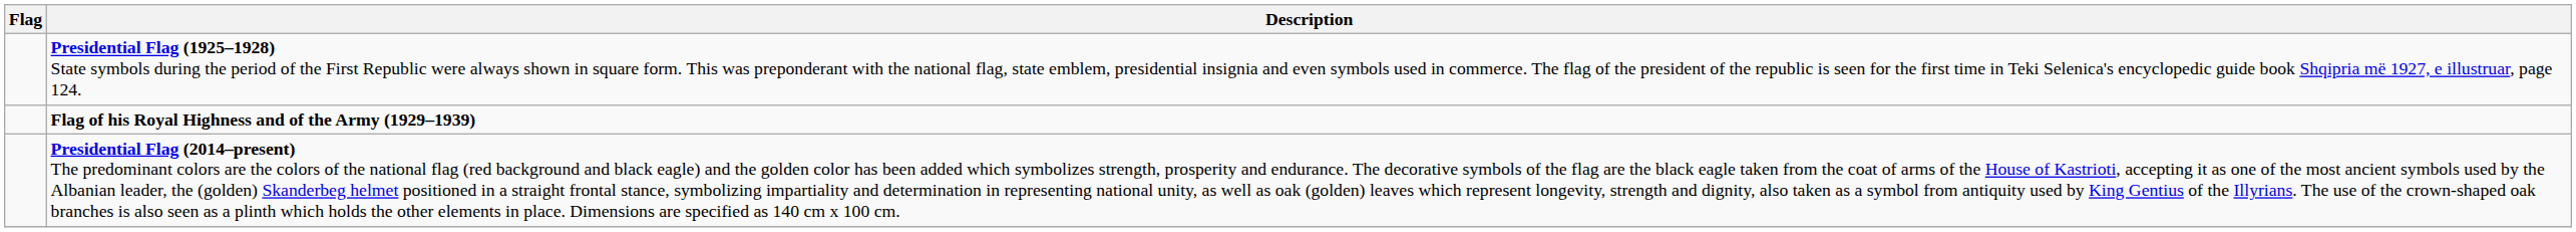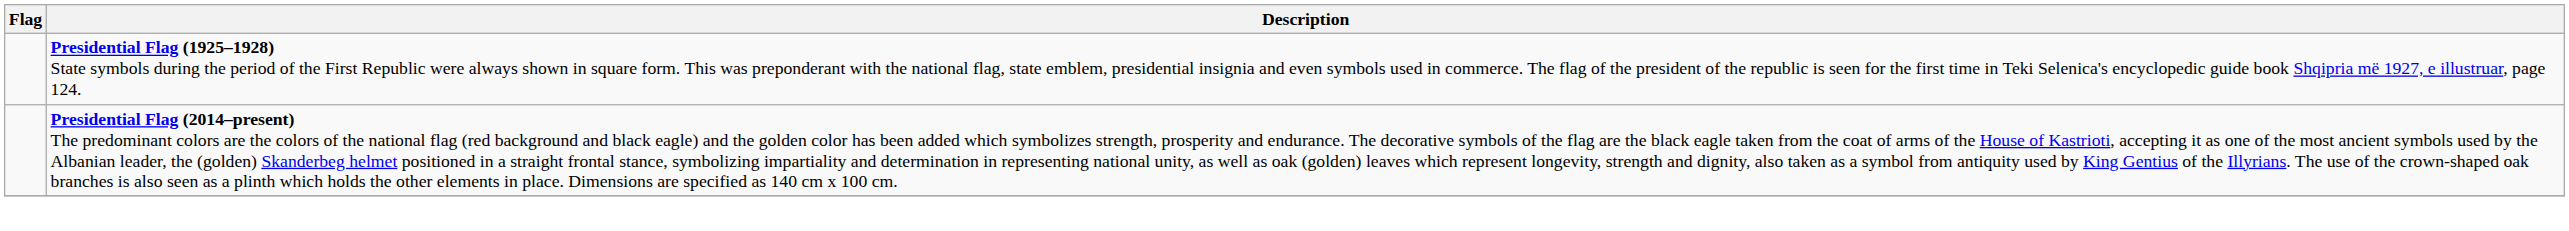 <table class="wikitable" style="font-size:85%">
 <tr>
 <th>Flag</th>
 <th>Description</th>
 </tr>
 <tr>
 <td></td>
 <td><strong><a href='#'>Presidential Flag</a> (1925–1928)</strong><br>State symbols during the period of the First Republic were always shown in square form. This was preponderant with the national flag, state emblem, presidential insignia and even symbols used in commerce. The flag of the president of the republic is seen for the first time in Teki Selenica's encyclopedic guide book <a href='#'>Shqipria më 1927, e illustruar</a>, page 124.</td>
 </tr>
 <tr>
 <td></td>
-<td><strong>Flag of his Royal Highness and of the Army (1929–1939)</strong><br></td>
-</tr>
-<tr>
-<td></td>
 <td><strong><a href='#'>Presidential Flag</a> (2014–present)</strong><br>The predominant colors are the colors of the national flag (red background and black eagle) and the golden color has been added which symbolizes strength, prosperity and endurance. The decorative symbols of the flag are the black eagle taken from the coat of arms of the <a href='#'>House of Kastrioti</a>, accepting it as one of the most ancient symbols used by the Albanian leader, the (golden) <a href='#'>Skanderbeg helmet</a> positioned in a straight frontal stance, symbolizing impartiality and determination in representing national unity, as well as oak (golden) leaves which represent longevity, strength and dignity, also taken as a symbol from antiquity used by <a href='#'>King Gentius</a> of the <a href='#'>Illyrians</a>. The use of the crown-shaped oak branches is also seen as a plinth which holds the other elements in place. Dimensions are specified as 140 cm x 100 cm.</td>
 </tr>
 <tr>
 </tr>
 </table>
